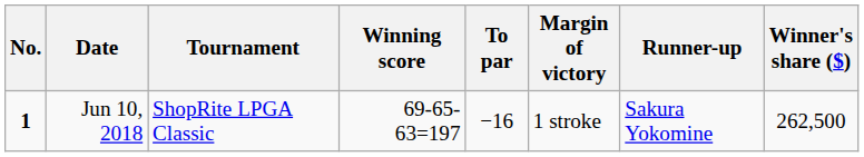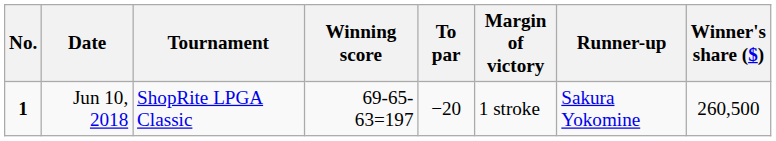 <table class="wikitable" style="font-size:95%;">
 <tr>
 <th>No.</th>
 <th>Date</th>
 <th>Tournament</th>
 <th>Winning score</th>
 <th>To par</th>
 <th>Margin<br>of victory</th>
 <th>Runner-up</th>
 <th>Winner's<br>share (<a href='#'>$</a>)</th>
 </tr>
 <tr>
 <td align=center><strong>1</strong></td>
 <td align=right>Jun 10, <a href='#'>2018</a></td>
 <td><a href='#'>ShopRite LPGA Classic</a></td>
 <td align=right>69-65-63=197</td>
-<td align=center>−16</td>
+<td align=center>−20</td>
 <td>1 stroke</td>
 <td> <a href='#'>Sakura Yokomine</a></td>
-<td align=center>262,500</td>
+<td align=center>260,500</td>
 </tr>
 </table>
